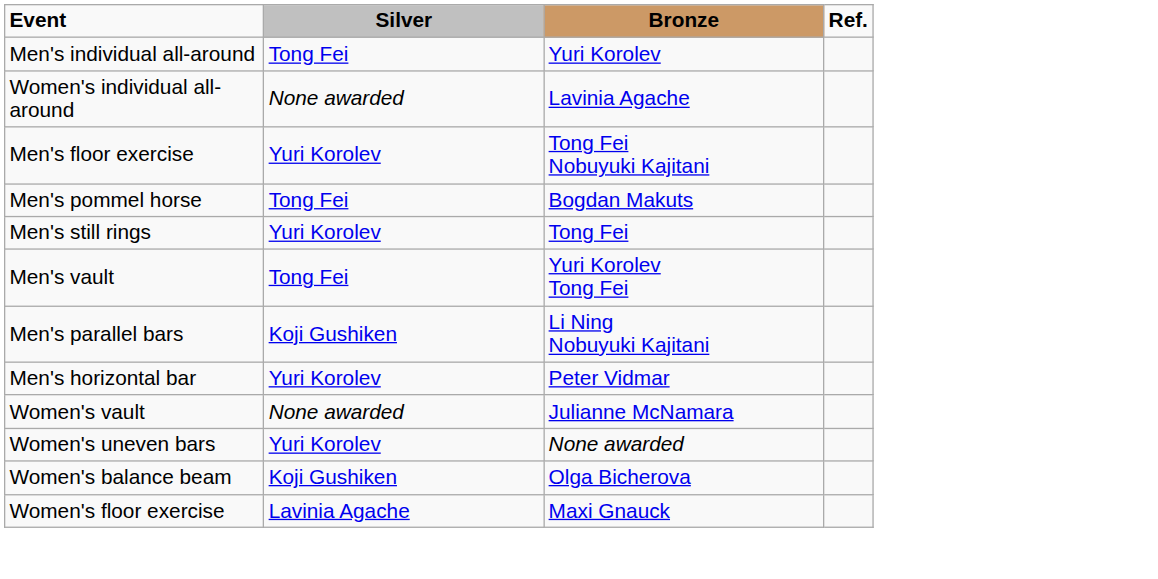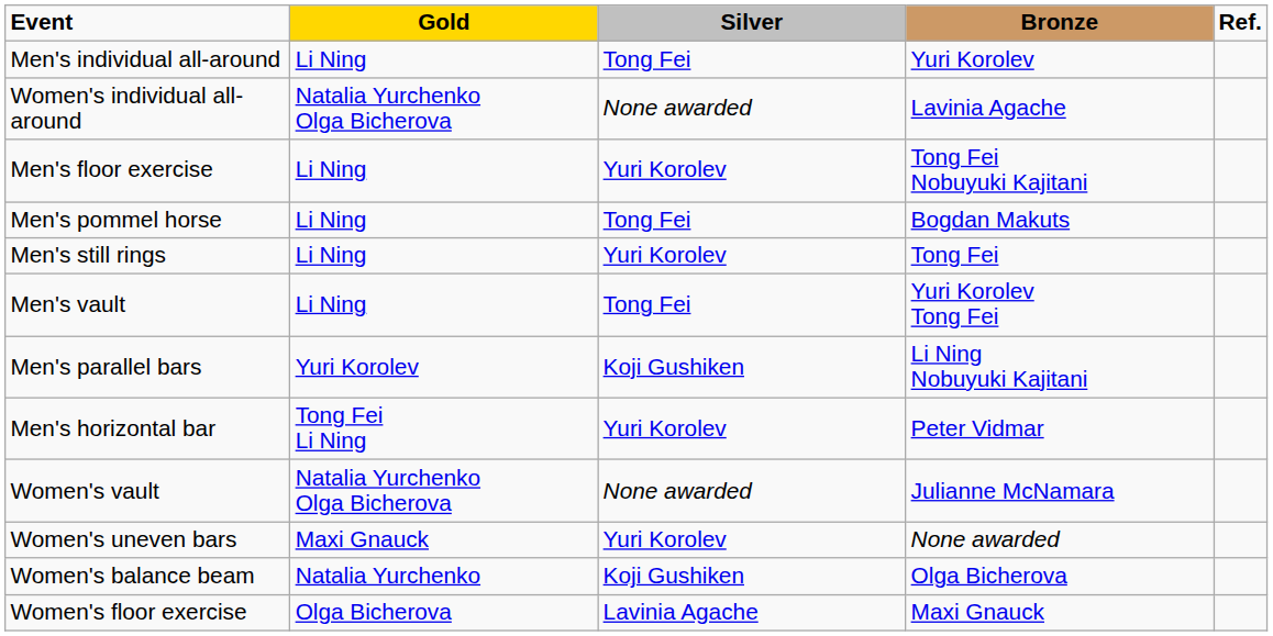 <table class="wikitable">
 <tr>
 <td style="width:12em;"><strong>Event</strong></td>
+<td style="text-align:center; background:gold; width:13em;"><strong>Gold</strong></td>
 <td style="text-align:center; background:silver; width:13em;"><strong>Silver</strong></td>
 <td style="text-align:center; background:#c96; width:13em;"><strong>Bronze</strong></td>
 <td style="width:1em;"><strong>Ref.</strong></td>
 </tr>
 <tr>
 <td>Men's individual all-around</td>
+<td> <a href='#'>Li Ning</a></td>
 <td> <a href='#'>Tong Fei</a></td>
 <td> <a href='#'>Yuri Korolev</a></td>
 <td></td>
 </tr>
 <tr>
 <td> Women's individual all-around </td>
+<td> <a href='#'>Natalia Yurchenko</a> <br>  <a href='#'>Olga Bicherova</a></td>
 <td><em>None awarded</em></td>
 <td> <a href='#'>Lavinia Agache</a></td>
 <td></td>
 </tr>
 <tr>
 <td>Men's floor exercise</td>
+<td> <a href='#'>Li Ning</a></td>
 <td> <a href='#'>Yuri Korolev</a></td>
 <td> <a href='#'>Tong Fei</a><br> <a href='#'>Nobuyuki Kajitani</a></td>
 <td></td>
 </tr>
 <tr>
 <td>Men's pommel horse</td>
+<td> <a href='#'>Li Ning</a></td>
 <td> <a href='#'>Tong Fei</a></td>
 <td> <a href='#'>Bogdan Makuts</a></td>
 <td></td>
 </tr>
 <tr>
 <td>Men's still rings</td>
+<td> <a href='#'>Li Ning</a></td>
 <td> <a href='#'>Yuri Korolev</a></td>
 <td> <a href='#'>Tong Fei</a></td>
 <td></td>
 </tr>
 <tr>
 <td>Men's vault</td>
+<td> <a href='#'>Li Ning</a></td>
 <td> <a href='#'>Tong Fei</a></td>
 <td> <a href='#'>Yuri Korolev</a><br> <a href='#'>Tong Fei</a></td>
 <td></td>
 </tr>
 <tr>
 <td>Men's parallel bars</td>
+<td> <a href='#'>Yuri Korolev</a></td>
 <td> <a href='#'>Koji Gushiken</a></td>
 <td> <a href='#'>Li Ning</a><br> <a href='#'>Nobuyuki Kajitani</a></td>
 <td></td>
 </tr>
 <tr>
 <td>Men's horizontal bar</td>
+<td> <a href='#'>Tong Fei</a><br> <a href='#'>Li Ning</a></td>
 <td> <a href='#'>Yuri Korolev</a></td>
 <td> <a href='#'>Peter Vidmar</a></td>
 <td></td>
 </tr>
 <tr>
 <td>Women's vault</td>
+<td> <a href='#'>Natalia Yurchenko</a> <br>  <a href='#'>Olga Bicherova</a></td>
 <td><em>None awarded</em></td>
 <td> <a href='#'>Julianne McNamara</a></td>
 <td></td>
 </tr>
 <tr>
 <td>Women's uneven bars</td>
+<td> <a href='#'>Maxi Gnauck</a></td>
 <td> <a href='#'>Yuri Korolev</a></td>
 <td><em>None awarded</em></td>
 <td></td>
 </tr>
 <tr>
 <td> Women's balance beam </td>
+<td> <a href='#'>Natalia Yurchenko</a></td>
 <td> <a href='#'>Koji Gushiken</a></td>
 <td> <a href='#'>Olga Bicherova</a></td>
 <td></td>
 </tr>
 <tr>
 <td>Women's floor exercise</td>
+<td> <a href='#'>Olga Bicherova</a></td>
 <td> <a href='#'>Lavinia Agache</a></td>
 <td> <a href='#'>Maxi Gnauck</a></td>
 <td></td>
 </tr>
 </table>
